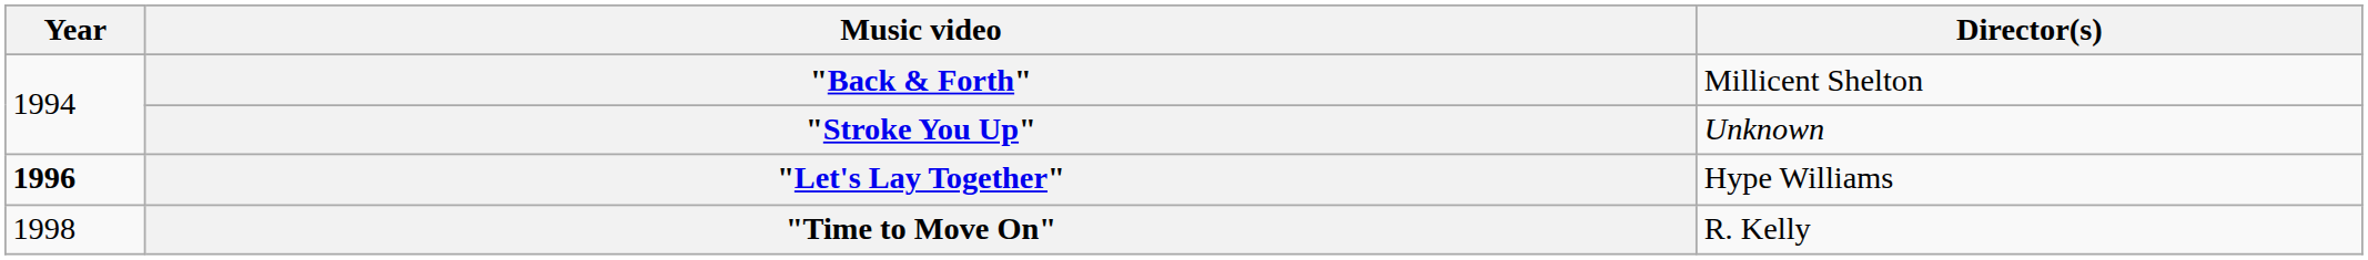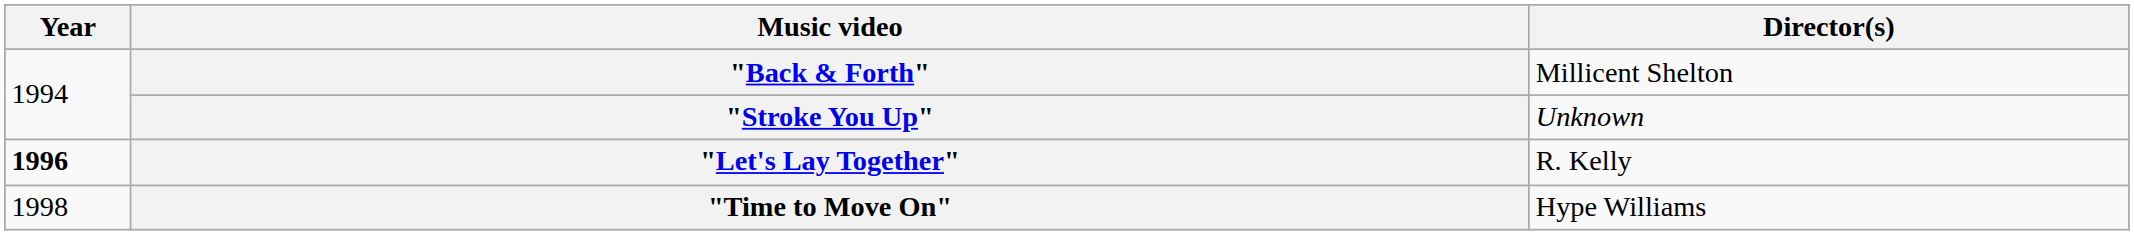 <table class="wikitable plainrowheaders" width=95%>
 <tr>
 <th scope="col" width=3%>Year</th>
 <th scope="col" width=35%>Music video</th>
 <th scope="col" width=15%>Director(s)</th>
 </tr>
 <tr>
 <td rowspan="2">1994</td>
 <th scope="row">"<a href='#'>Back & Forth</a>" </th>
 <td>Millicent Shelton</td>
 </tr>
 <tr>
 <th scope="row">"<a href='#'>Stroke You Up</a>" </th>
 <td><em>Unknown</em></td>
 </tr>
 <tr>
 <td><strong>1996</strong></td>
 <th scope="row">"<a href='#'>Let's Lay Together</a>" </th>
-<td>Hype Williams</td>
+<td>R. Kelly</td>
 </tr>
 <tr>
 <td>1998</td>
 <th scope="row">"Time to Move On" </th>
-<td>R. Kelly</td>
+<td>Hype Williams</td>
 </tr>
 </table>
